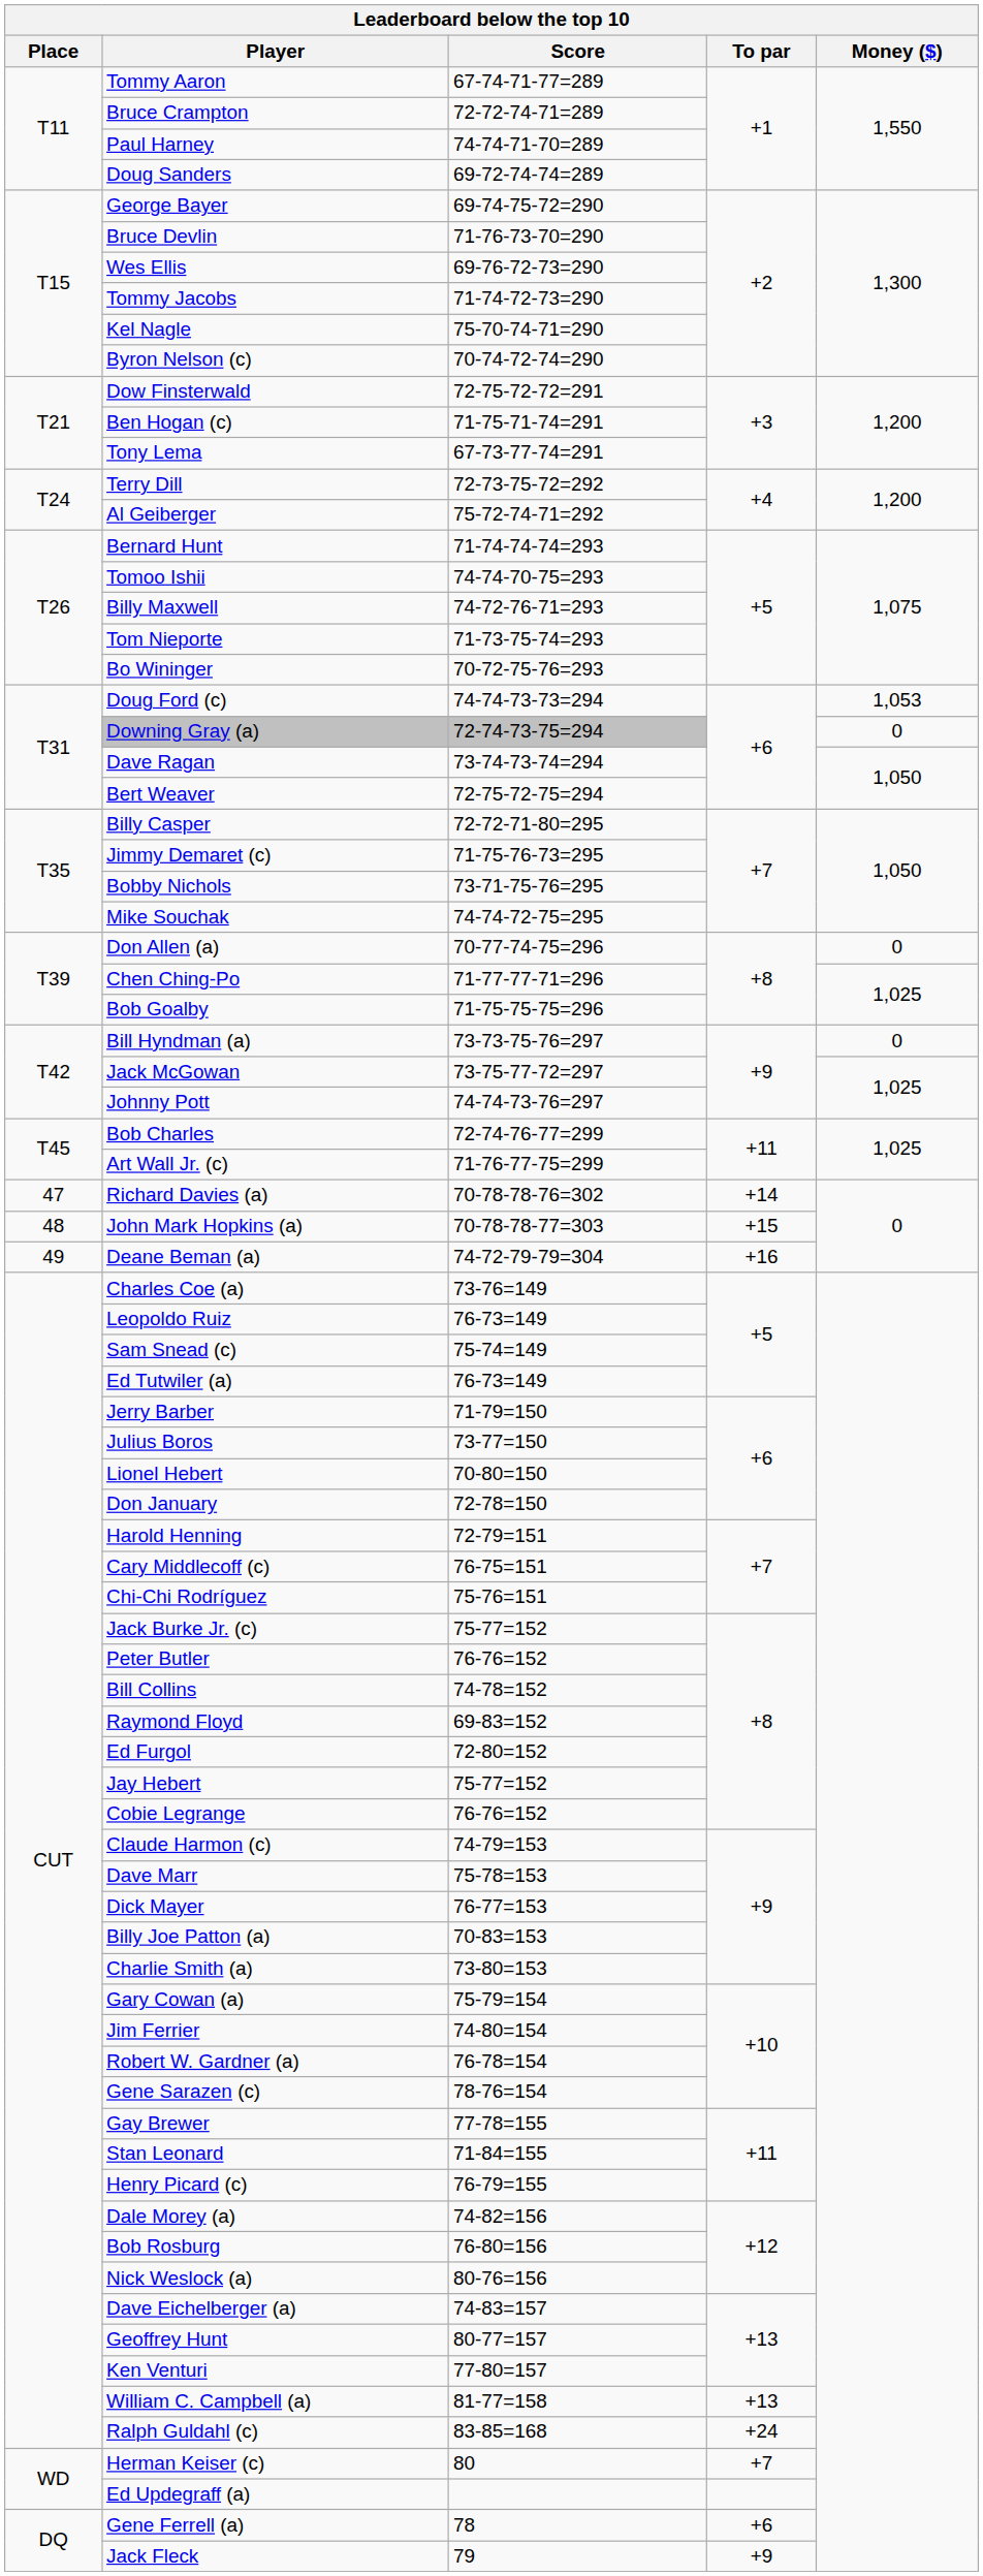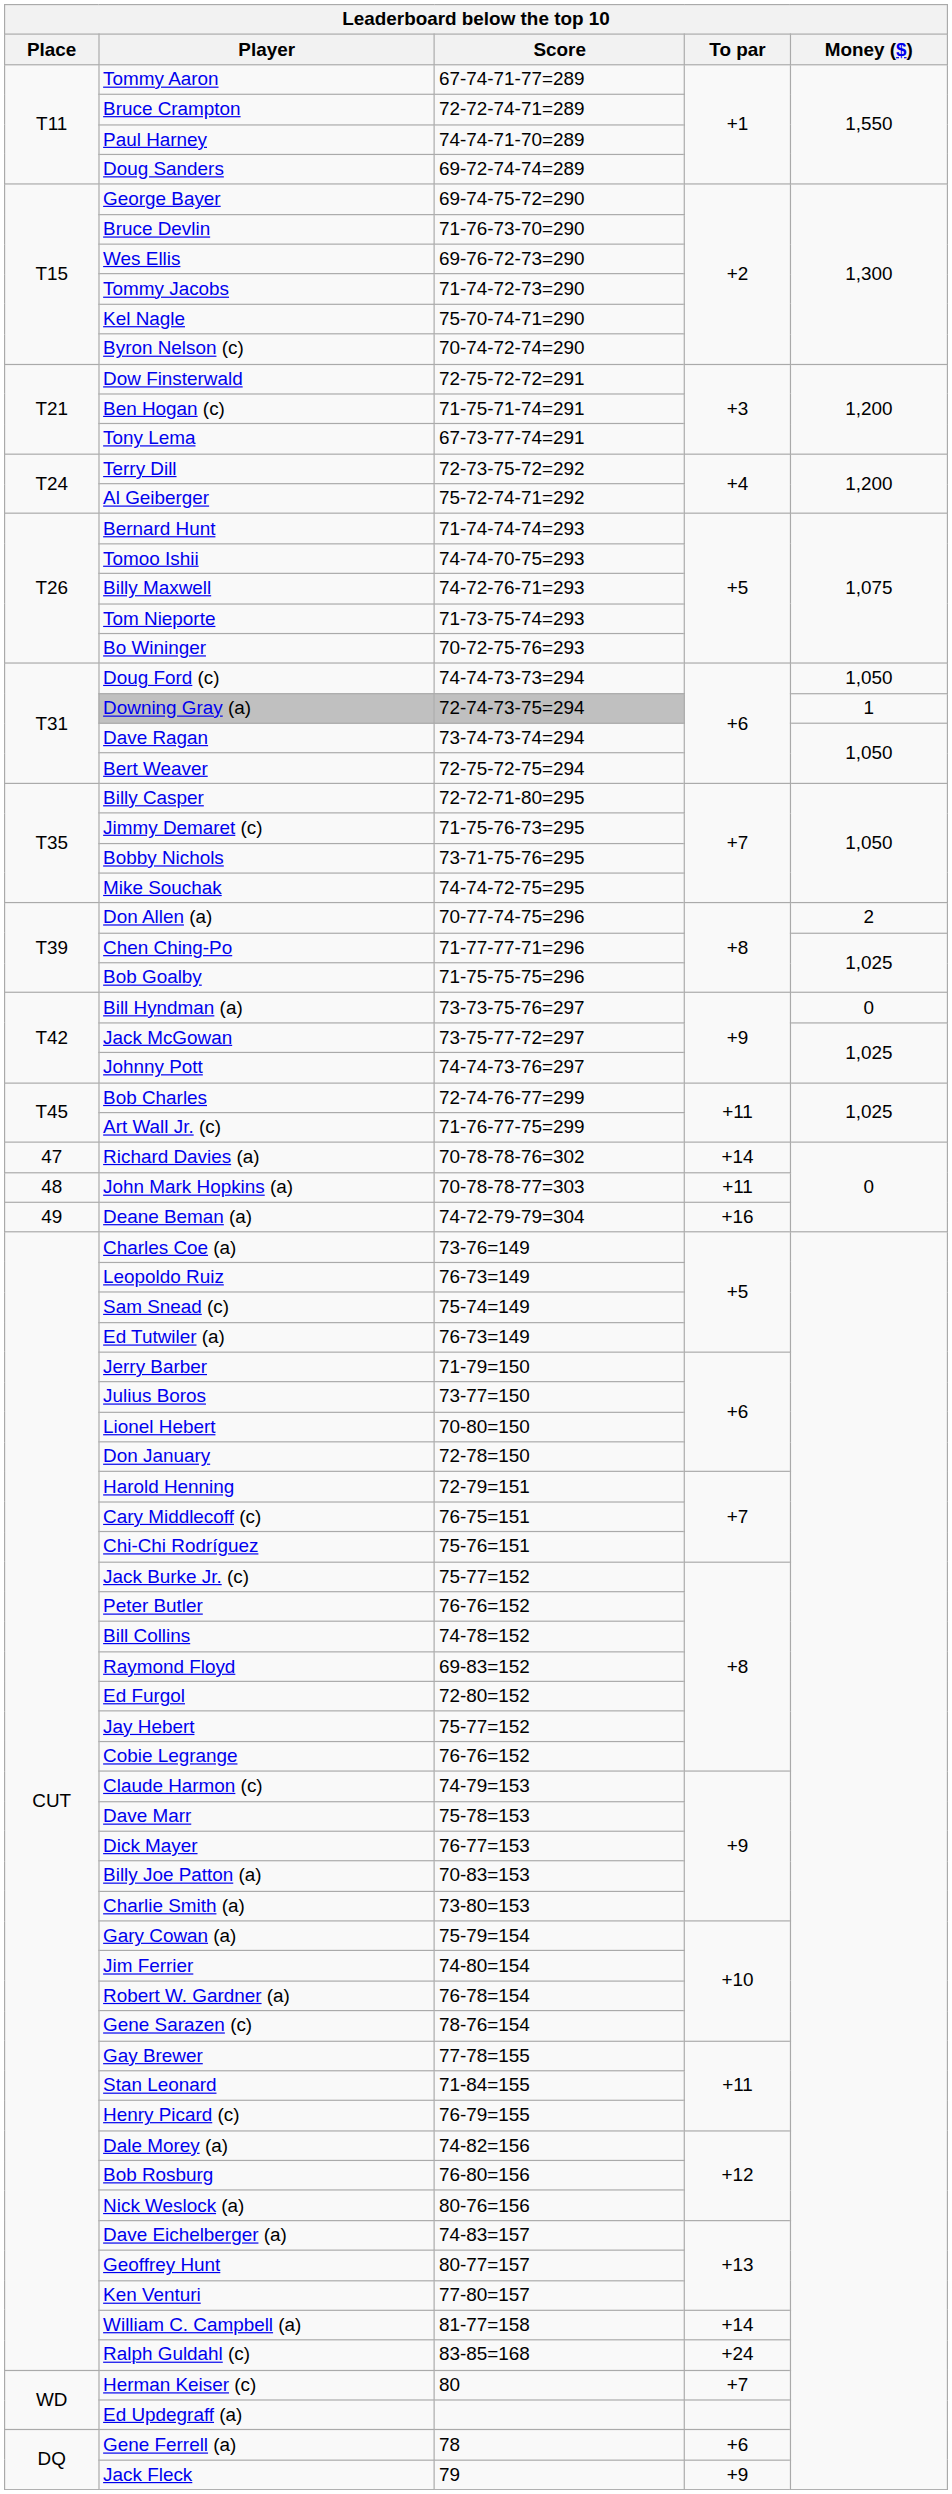 <table class="collapsible collapsed wikitable" style="width:50em; margin-top:-1px">
 <tr>
 <th scope="col" colspan="6">Leaderboard below the top 10</th>
 </tr>
 <tr>
 <th>Place</th>
 <th>Player</th>
 <th>Score</th>
 <th>To par</th>
 <th>Money (<a href='#'>$</a>)</th>
 </tr>
 <tr>
 <td rowspan=4 align=center>T11</td>
 <td> <a href='#'>Tommy Aaron</a></td>
 <td>67-74-71-77=289</td>
 <td rowspan=4 align=center>+1</td>
 <td rowspan=4 align=center>1,550</td>
 </tr>
 <tr>
 <td> <a href='#'>Bruce Crampton</a></td>
 <td>72-72-74-71=289</td>
 </tr>
 <tr>
 <td> <a href='#'>Paul Harney</a></td>
 <td>74-74-71-70=289</td>
 </tr>
 <tr>
 <td> <a href='#'>Doug Sanders</a></td>
 <td>69-72-74-74=289</td>
 </tr>
 <tr>
 <td rowspan=6 align=center>T15</td>
 <td> <a href='#'>George Bayer</a></td>
 <td>69-74-75-72=290</td>
 <td rowspan=6 align=center>+2</td>
 <td rowspan=6 align=center>1,300</td>
 </tr>
 <tr>
 <td> <a href='#'>Bruce Devlin</a></td>
 <td>71-76-73-70=290</td>
 </tr>
 <tr>
 <td> <a href='#'>Wes Ellis</a></td>
 <td>69-76-72-73=290</td>
 </tr>
 <tr>
 <td> <a href='#'>Tommy Jacobs</a></td>
 <td>71-74-72-73=290</td>
 </tr>
 <tr>
 <td> <a href='#'>Kel Nagle</a></td>
 <td>75-70-74-71=290</td>
 </tr>
 <tr>
 <td> <a href='#'>Byron Nelson</a> (c)</td>
 <td>70-74-72-74=290</td>
 </tr>
 <tr>
 <td rowspan=3 align=center>T21</td>
 <td> <a href='#'>Dow Finsterwald</a></td>
 <td>72-75-72-72=291</td>
 <td rowspan=3 align=center>+3</td>
 <td rowspan=3 align=center>1,200</td>
 </tr>
 <tr>
 <td> <a href='#'>Ben Hogan</a> (c)</td>
 <td>71-75-71-74=291</td>
 </tr>
 <tr>
 <td> <a href='#'>Tony Lema</a></td>
 <td>67-73-77-74=291</td>
 </tr>
 <tr>
 <td rowspan=2 align=center>T24</td>
 <td> <a href='#'>Terry Dill</a></td>
 <td>72-73-75-72=292</td>
 <td rowspan=2 align=center>+4</td>
 <td rowspan=2 align=center>1,200</td>
 </tr>
 <tr>
 <td> <a href='#'>Al Geiberger</a></td>
 <td>75-72-74-71=292</td>
 </tr>
 <tr>
 <td rowspan=5 align=center>T26</td>
 <td> <a href='#'>Bernard Hunt</a></td>
 <td>71-74-74-74=293</td>
 <td rowspan=5 align=center>+5</td>
 <td rowspan=5 align=center>1,075</td>
 </tr>
 <tr>
 <td> <a href='#'>Tomoo Ishii</a></td>
 <td>74-74-70-75=293</td>
 </tr>
 <tr>
 <td> <a href='#'>Billy Maxwell</a></td>
 <td>74-72-76-71=293</td>
 </tr>
 <tr>
 <td> <a href='#'>Tom Nieporte</a></td>
 <td>71-73-75-74=293</td>
 </tr>
 <tr>
 <td> <a href='#'>Bo Wininger</a></td>
 <td>70-72-75-76=293</td>
 </tr>
 <tr>
 <td rowspan=4 align=center>T31</td>
 <td> <a href='#'>Doug Ford</a> (c)</td>
 <td>74-74-73-73=294</td>
 <td rowspan=4 align=center>+6</td>
-<td align=center>1,053</td>
+<td align=center>1,050</td>
 </tr>
 <tr>
 <td style="background:silver"> <a href='#'>Downing Gray</a> (a)</td>
 <td style="background:silver">72-74-73-75=294</td>
-<td align=center>0</td>
+<td align=center>1</td>
 </tr>
 <tr>
 <td> <a href='#'>Dave Ragan</a></td>
 <td>73-74-73-74=294</td>
 <td rowspan=2 align=center>1,050</td>
 </tr>
 <tr>
 <td> <a href='#'>Bert Weaver</a></td>
 <td>72-75-72-75=294</td>
 </tr>
 <tr>
 <td rowspan=4 align=center>T35</td>
 <td> <a href='#'>Billy Casper</a></td>
 <td>72-72-71-80=295</td>
 <td rowspan=4 align=center>+7</td>
 <td rowspan=4 align=center>1,050</td>
 </tr>
 <tr>
 <td> <a href='#'>Jimmy Demaret</a> (c)</td>
 <td>71-75-76-73=295</td>
 </tr>
 <tr>
 <td> <a href='#'>Bobby Nichols</a></td>
 <td>73-71-75-76=295</td>
 </tr>
 <tr>
 <td> <a href='#'>Mike Souchak</a></td>
 <td>74-74-72-75=295</td>
 </tr>
 <tr>
 <td rowspan=3 align=center>T39</td>
 <td> <a href='#'>Don Allen</a> (a)</td>
 <td>70-77-74-75=296</td>
 <td rowspan=3 align=center>+8</td>
-<td align=center>0</td>
+<td align=center>2</td>
 </tr>
 <tr>
 <td> <a href='#'>Chen Ching-Po</a></td>
 <td>71-77-77-71=296</td>
 <td rowspan=2 align=center>1,025</td>
 </tr>
 <tr>
 <td> <a href='#'>Bob Goalby</a></td>
 <td>71-75-75-75=296</td>
 </tr>
 <tr>
 <td rowspan=3 align=center>T42</td>
 <td> <a href='#'>Bill Hyndman</a> (a)</td>
 <td>73-73-75-76=297</td>
 <td rowspan=3 align=center>+9</td>
 <td align=center>0</td>
 </tr>
 <tr>
 <td> <a href='#'>Jack McGowan</a></td>
 <td>73-75-77-72=297</td>
 <td rowspan=2 align=center>1,025</td>
 </tr>
 <tr>
 <td> <a href='#'>Johnny Pott</a></td>
 <td>74-74-73-76=297</td>
 </tr>
 <tr>
 <td rowspan=2 align=center>T45</td>
 <td> <a href='#'>Bob Charles</a></td>
 <td>72-74-76-77=299</td>
 <td rowspan=2 align=center>+11</td>
 <td rowspan=2 align=center>1,025</td>
 </tr>
 <tr>
 <td> <a href='#'>Art Wall Jr.</a> (c)</td>
 <td>71-76-77-75=299</td>
 </tr>
 <tr>
 <td align=center>47</td>
 <td> <a href='#'>Richard Davies</a> (a)</td>
 <td>70-78-78-76=302</td>
 <td align=center>+14</td>
 <td rowspan=3 align=center>0</td>
 </tr>
 <tr>
 <td align=center>48</td>
 <td> <a href='#'>John Mark Hopkins</a> (a)</td>
 <td>70-78-78-77=303</td>
-<td align=center>+15</td>
+<td align=center>+11</td>
 </tr>
 <tr>
 <td align=center>49</td>
 <td> <a href='#'>Deane Beman</a> (a)</td>
 <td>74-72-79-79=304</td>
 <td align=center>+16</td>
 </tr>
 <tr>
 <td rowspan=38 align=center>CUT</td>
 <td> <a href='#'>Charles Coe</a> (a)</td>
 <td>73-76=149</td>
 <td rowspan=4 align=center>+5</td>
 <td rowspan=42 align=center></td>
 </tr>
 <tr>
 <td> <a href='#'>Leopoldo Ruiz</a></td>
 <td>76-73=149</td>
 </tr>
 <tr>
 <td> <a href='#'>Sam Snead</a> (c)</td>
 <td>75-74=149</td>
 </tr>
 <tr>
 <td> <a href='#'>Ed Tutwiler</a> (a)</td>
 <td>76-73=149</td>
 </tr>
 <tr>
 <td> <a href='#'>Jerry Barber</a></td>
 <td>71-79=150</td>
 <td rowspan=4 align=center>+6</td>
 </tr>
 <tr>
 <td> <a href='#'>Julius Boros</a></td>
 <td>73-77=150</td>
 </tr>
 <tr>
 <td> <a href='#'>Lionel Hebert</a></td>
 <td>70-80=150</td>
 </tr>
 <tr>
 <td> <a href='#'>Don January</a></td>
 <td>72-78=150</td>
 </tr>
 <tr>
 <td> <a href='#'>Harold Henning</a></td>
 <td>72-79=151</td>
 <td rowspan=3 align=center>+7</td>
 </tr>
 <tr>
 <td> <a href='#'>Cary Middlecoff</a> (c)</td>
 <td>76-75=151</td>
 </tr>
 <tr>
 <td> <a href='#'>Chi-Chi Rodríguez</a></td>
 <td>75-76=151</td>
 </tr>
 <tr>
 <td> <a href='#'>Jack Burke Jr.</a> (c)</td>
 <td>75-77=152</td>
 <td rowspan=7 align=center>+8</td>
 </tr>
 <tr>
 <td> <a href='#'>Peter Butler</a></td>
 <td>76-76=152</td>
 </tr>
 <tr>
 <td> <a href='#'>Bill Collins</a></td>
 <td>74-78=152</td>
 </tr>
 <tr>
 <td> <a href='#'>Raymond Floyd</a></td>
 <td>69-83=152</td>
 </tr>
 <tr>
 <td> <a href='#'>Ed Furgol</a></td>
 <td>72-80=152</td>
 </tr>
 <tr>
 <td> <a href='#'>Jay Hebert</a></td>
 <td>75-77=152</td>
 </tr>
 <tr>
 <td> <a href='#'>Cobie Legrange</a></td>
 <td>76-76=152</td>
 </tr>
 <tr>
 <td> <a href='#'>Claude Harmon</a> (c)</td>
 <td>74-79=153</td>
 <td rowspan=5 align=center>+9</td>
 </tr>
 <tr>
 <td> <a href='#'>Dave Marr</a></td>
 <td>75-78=153</td>
 </tr>
 <tr>
 <td> <a href='#'>Dick Mayer</a></td>
 <td>76-77=153</td>
 </tr>
 <tr>
 <td> <a href='#'>Billy Joe Patton</a> (a)</td>
 <td>70-83=153</td>
 </tr>
 <tr>
 <td> <a href='#'>Charlie Smith</a> (a)</td>
 <td>73-80=153</td>
 </tr>
 <tr>
 <td> <a href='#'>Gary Cowan</a> (a)</td>
 <td>75-79=154</td>
 <td rowspan=4 align=center>+10</td>
 </tr>
 <tr>
 <td> <a href='#'>Jim Ferrier</a></td>
 <td>74-80=154</td>
 </tr>
 <tr>
 <td> <a href='#'>Robert W. Gardner</a> (a)</td>
 <td>76-78=154</td>
 </tr>
 <tr>
 <td> <a href='#'>Gene Sarazen</a> (c)</td>
 <td>78-76=154</td>
 </tr>
 <tr>
 <td> <a href='#'>Gay Brewer</a></td>
 <td>77-78=155</td>
 <td rowspan=3 align=center>+11</td>
 </tr>
 <tr>
 <td> <a href='#'>Stan Leonard</a></td>
 <td>71-84=155</td>
 </tr>
 <tr>
 <td> <a href='#'>Henry Picard</a> (c)</td>
 <td>76-79=155</td>
 </tr>
 <tr>
 <td> <a href='#'>Dale Morey</a> (a)</td>
 <td>74-82=156</td>
 <td rowspan=3 align=center>+12</td>
 </tr>
 <tr>
 <td> <a href='#'>Bob Rosburg</a></td>
 <td>76-80=156</td>
 </tr>
 <tr>
 <td> <a href='#'>Nick Weslock</a> (a)</td>
 <td>80-76=156</td>
 </tr>
 <tr>
 <td> <a href='#'>Dave Eichelberger</a> (a)</td>
 <td>74-83=157</td>
 <td rowspan=3 align=center>+13</td>
 </tr>
 <tr>
 <td> <a href='#'>Geoffrey Hunt</a></td>
 <td>80-77=157</td>
 </tr>
 <tr>
 <td> <a href='#'>Ken Venturi</a></td>
 <td>77-80=157</td>
 </tr>
 <tr>
 <td> <a href='#'>William C. Campbell</a> (a)</td>
 <td>81-77=158</td>
-<td align=center>+13</td>
+<td align=center>+14</td>
 </tr>
 <tr>
 <td> <a href='#'>Ralph Guldahl</a> (c)</td>
 <td>83-85=168</td>
 <td align=center>+24</td>
 </tr>
 <tr>
 <td rowspan=2 align=center>WD</td>
 <td> <a href='#'>Herman Keiser</a> (c)</td>
 <td>80</td>
 <td align=center>+7</td>
 </tr>
 <tr>
 <td> <a href='#'>Ed Updegraff</a> (a)</td>
 <td></td>
 <td align=center></td>
 </tr>
 <tr>
 <td rowspan=2 align=center>DQ</td>
 <td> <a href='#'>Gene Ferrell</a> (a)</td>
 <td>78</td>
 <td align=center>+6</td>
 </tr>
 <tr>
 <td> <a href='#'>Jack Fleck</a></td>
 <td>79</td>
 <td align=center>+9</td>
 </tr>
 </table>
